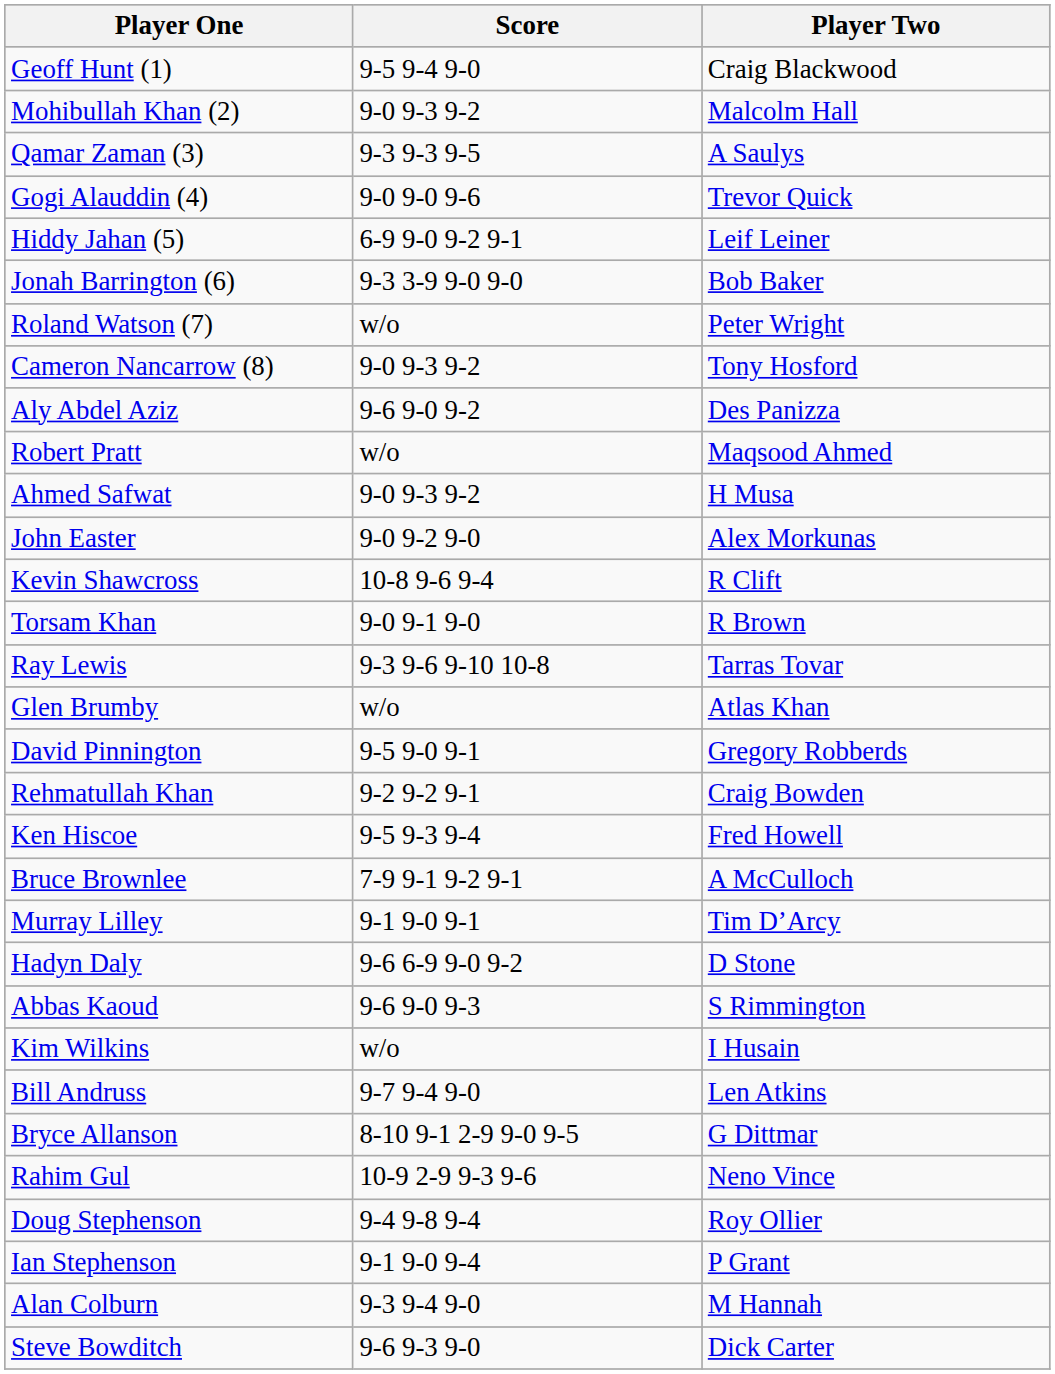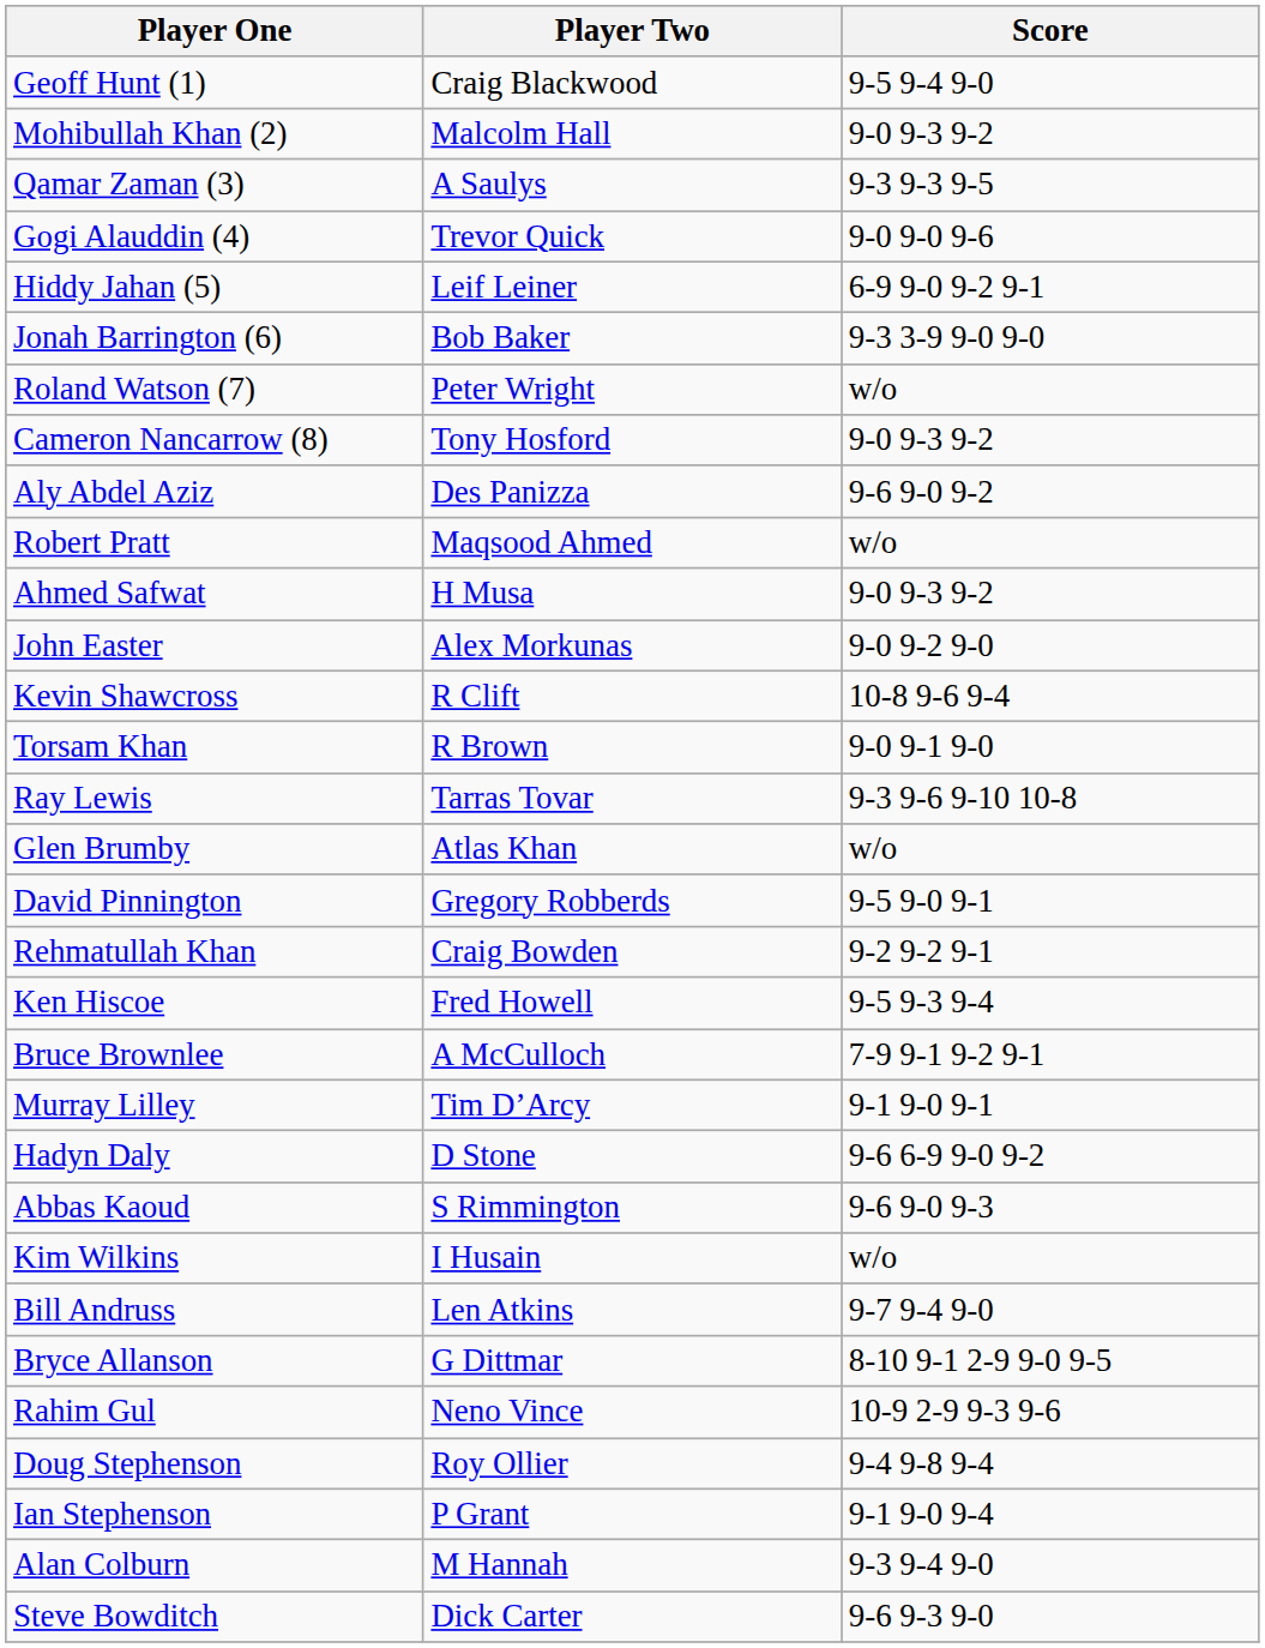 <table class="wikitable">
 <tr>
 <th width=200>Player One</th>
+<th width=200>Player Two</th>
 <th width=200>Score</th>
-<th width=200>Player Two</th>
 </tr>
 <tr>
 <td> <a href='#'>Geoff Hunt</a> (1)</td>
+<td> Craig Blackwood</td>
 <td>9-5 9-4 9-0</td>
-<td> Craig Blackwood</td>
 </tr>
 <tr>
 <td> <a href='#'>Mohibullah Khan</a> (2)</td>
+<td> <a href='#'>Malcolm Hall</a></td>
 <td>9-0 9-3 9-2</td>
-<td> <a href='#'>Malcolm Hall</a></td>
 </tr>
 <tr>
 <td> <a href='#'>Qamar Zaman</a> (3)</td>
+<td> <a href='#'>A Saulys</a></td>
 <td>9-3 9-3 9-5</td>
-<td> <a href='#'>A Saulys</a></td>
 </tr>
 <tr>
 <td> <a href='#'>Gogi Alauddin</a> (4)</td>
+<td> <a href='#'>Trevor Quick</a></td>
 <td>9-0 9-0 9-6</td>
-<td> <a href='#'>Trevor Quick</a></td>
 </tr>
 <tr>
 <td> <a href='#'>Hiddy Jahan</a> (5)</td>
+<td> <a href='#'>Leif Leiner</a></td>
 <td>6-9 9-0 9-2 9-1</td>
-<td> <a href='#'>Leif Leiner</a></td>
 </tr>
 <tr>
 <td> <a href='#'>Jonah Barrington</a> (6)</td>
+<td> <a href='#'>Bob Baker</a></td>
 <td>9-3 3-9 9-0 9-0</td>
-<td> <a href='#'>Bob Baker</a></td>
 </tr>
 <tr>
 <td> <a href='#'>Roland Watson</a> (7)</td>
+<td> <a href='#'>Peter Wright</a></td>
 <td>w/o</td>
-<td> <a href='#'>Peter Wright</a></td>
 </tr>
 <tr>
 <td> <a href='#'>Cameron Nancarrow</a> (8)</td>
+<td> <a href='#'>Tony Hosford</a></td>
 <td>9-0 9-3 9-2</td>
-<td> <a href='#'>Tony Hosford</a></td>
 </tr>
 <tr>
 <td> <a href='#'>Aly Abdel Aziz</a></td>
+<td> <a href='#'>Des Panizza</a></td>
 <td>9-6 9-0 9-2</td>
-<td> <a href='#'>Des Panizza</a></td>
 </tr>
 <tr>
 <td> <a href='#'>Robert Pratt</a></td>
+<td> <a href='#'>Maqsood Ahmed</a></td>
 <td>w/o</td>
-<td> <a href='#'>Maqsood Ahmed</a></td>
 </tr>
 <tr>
 <td> <a href='#'>Ahmed Safwat</a></td>
+<td> <a href='#'>H Musa</a></td>
 <td>9-0 9-3 9-2</td>
-<td> <a href='#'>H Musa</a></td>
 </tr>
 <tr>
 <td> <a href='#'>John Easter</a></td>
+<td> <a href='#'>Alex Morkunas</a></td>
 <td>9-0 9-2 9-0</td>
-<td> <a href='#'>Alex Morkunas</a></td>
 </tr>
 <tr>
 <td> <a href='#'>Kevin Shawcross</a></td>
+<td> <a href='#'>R Clift</a></td>
 <td>10-8 9-6 9-4</td>
-<td> <a href='#'>R Clift</a></td>
 </tr>
 <tr>
 <td> <a href='#'>Torsam Khan</a></td>
+<td> <a href='#'>R Brown</a></td>
 <td>9-0 9-1 9-0</td>
-<td> <a href='#'>R Brown</a></td>
 </tr>
 <tr>
 <td> <a href='#'>Ray Lewis</a></td>
+<td> <a href='#'>Tarras Tovar</a></td>
 <td>9-3 9-6 9-10 10-8</td>
-<td> <a href='#'>Tarras Tovar</a></td>
 </tr>
 <tr>
 <td> <a href='#'>Glen Brumby</a></td>
+<td> <a href='#'>Atlas Khan</a></td>
 <td>w/o</td>
-<td> <a href='#'>Atlas Khan</a></td>
 </tr>
 <tr>
 <td> <a href='#'>David Pinnington</a></td>
+<td> <a href='#'>Gregory Robberds</a></td>
 <td>9-5 9-0 9-1</td>
-<td> <a href='#'>Gregory Robberds</a></td>
 </tr>
 <tr>
 <td> <a href='#'>Rehmatullah Khan</a></td>
+<td> <a href='#'>Craig Bowden</a></td>
 <td>9-2 9-2 9-1</td>
-<td> <a href='#'>Craig Bowden</a></td>
 </tr>
 <tr>
 <td> <a href='#'>Ken Hiscoe</a></td>
+<td> <a href='#'>Fred Howell</a></td>
 <td>9-5 9-3 9-4</td>
-<td> <a href='#'>Fred Howell</a></td>
 </tr>
 <tr>
 <td> <a href='#'>Bruce Brownlee</a></td>
+<td> <a href='#'>A McCulloch</a></td>
 <td>7-9 9-1 9-2 9-1</td>
-<td> <a href='#'>A McCulloch</a></td>
 </tr>
 <tr>
 <td> <a href='#'>Murray Lilley</a></td>
+<td> <a href='#'>Tim D’Arcy</a></td>
 <td>9-1 9-0 9-1</td>
-<td> <a href='#'>Tim D’Arcy</a></td>
 </tr>
 <tr>
 <td> <a href='#'>Hadyn Daly</a></td>
+<td> <a href='#'>D Stone</a></td>
 <td>9-6 6-9 9-0 9-2</td>
-<td> <a href='#'>D Stone</a></td>
 </tr>
 <tr>
 <td> <a href='#'>Abbas Kaoud</a></td>
+<td> <a href='#'>S Rimmington</a></td>
 <td>9-6 9-0 9-3</td>
-<td> <a href='#'>S Rimmington</a></td>
 </tr>
 <tr>
 <td> <a href='#'>Kim Wilkins</a></td>
+<td> <a href='#'>I Husain</a></td>
 <td>w/o</td>
-<td> <a href='#'>I Husain</a></td>
 </tr>
 <tr>
 <td> <a href='#'>Bill Andruss</a></td>
+<td> <a href='#'>Len Atkins</a></td>
 <td>9-7 9-4 9-0</td>
-<td> <a href='#'>Len Atkins</a></td>
 </tr>
 <tr>
 <td> <a href='#'>Bryce Allanson</a></td>
+<td> <a href='#'>G Dittmar</a></td>
 <td>8-10 9-1 2-9 9-0 9-5</td>
-<td> <a href='#'>G Dittmar</a></td>
 </tr>
 <tr>
 <td> <a href='#'>Rahim Gul</a></td>
+<td> <a href='#'>Neno Vince</a></td>
 <td>10-9 2-9 9-3 9-6</td>
-<td> <a href='#'>Neno Vince</a></td>
 </tr>
 <tr>
 <td> <a href='#'>Doug Stephenson</a></td>
+<td> <a href='#'>Roy Ollier</a></td>
 <td>9-4 9-8 9-4</td>
-<td> <a href='#'>Roy Ollier</a></td>
 </tr>
 <tr>
 <td> <a href='#'>Ian Stephenson</a></td>
+<td> <a href='#'>P Grant</a></td>
 <td>9-1 9-0 9-4</td>
-<td> <a href='#'>P Grant</a></td>
 </tr>
 <tr>
 <td> <a href='#'>Alan Colburn</a></td>
+<td> <a href='#'>M Hannah</a></td>
 <td>9-3 9-4 9-0</td>
-<td> <a href='#'>M Hannah</a></td>
 </tr>
 <tr>
 <td> <a href='#'>Steve Bowditch</a></td>
+<td> <a href='#'>Dick Carter</a></td>
 <td>9-6 9-3 9-0</td>
-<td> <a href='#'>Dick Carter</a></td>
 </tr>
 </table>
